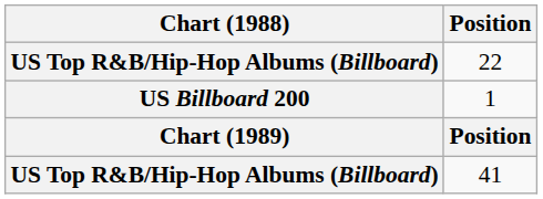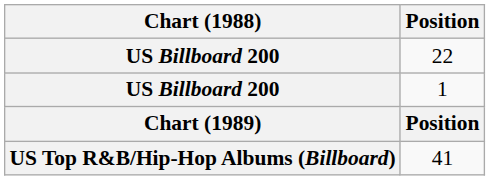 <table class="wikitable plainrowheaders" style="text-align:center;">
 <tr>
 <th>Chart (1988)</th>
 <th>Position</th>
 </tr>
 <tr>
-<th scope="row">US Top R&B/Hip-Hop Albums (<em>Billboard</em>)</th>
+<th scope="row">US <em>Billboard</em> 200</th>
 <td>22</td>
 </tr>
 <tr>
 <th scope="row">US <em>Billboard</em> 200</th>
 <td>1</td>
 </tr>
 <tr>
 <th>Chart (1989)</th>
 <th>Position</th>
 </tr>
 <tr>
 <th scope="row">US Top R&B/Hip-Hop Albums (<em>Billboard</em>)</th>
 <td>41</td>
 </tr>
 </table>
